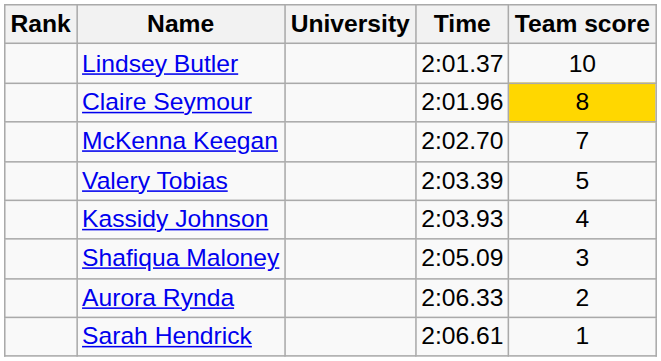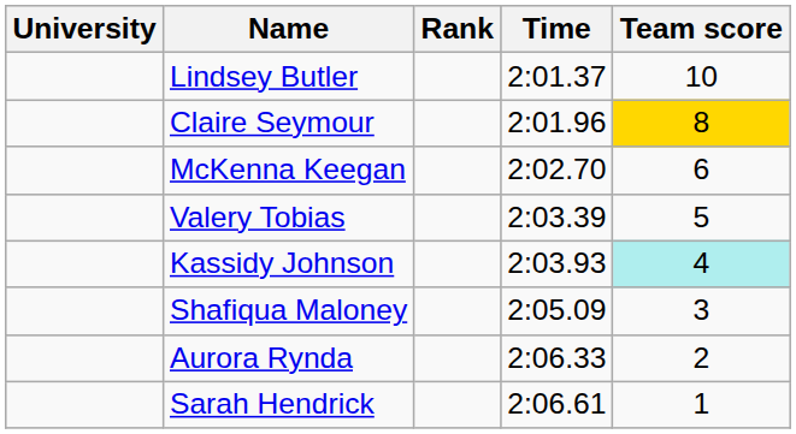 <table class="wikitable sortable" style="text-align:center">
 <tr>
+<th>University</th>
+<th>Name</th>
 <th>Rank</th>
-<th>Name</th>
-<th>University</th>
 <th>Time</th>
 <th>Team score</th>
 </tr>
 <tr>
 <td></td>
 <td align=left> <a href='#'>Lindsey Butler</a></td>
 <td></td>
 <td>2:01.37</td>
 <td>10</td>
 </tr>
 <tr>
 <td></td>
 <td align=left> <a href='#'>Claire Seymour</a></td>
 <td></td>
 <td>2:01.96</td>
 <td style="background: gold;">8</td>
 </tr>
 <tr>
 <td></td>
 <td align=left> <a href='#'>McKenna Keegan</a></td>
 <td></td>
 <td>2:02.70</td>
-<td>7</td>
+<td>6</td>
 </tr>
 <tr>
 <td></td>
 <td align=left> <a href='#'>Valery Tobias</a></td>
 <td></td>
 <td>2:03.39</td>
 <td>5</td>
 </tr>
 <tr>
 <td></td>
 <td align=left> <a href='#'>Kassidy Johnson</a></td>
 <td></td>
 <td>2:03.93</td>
-<td>4</td>
+<td style="background: paleturquoise;">4</td>
 </tr>
 <tr>
 <td></td>
 <td align=left> <a href='#'>Shafiqua Maloney</a></td>
 <td></td>
 <td>2:05.09</td>
 <td>3</td>
 </tr>
 <tr>
 <td></td>
 <td align=left> <a href='#'>Aurora Rynda</a></td>
 <td></td>
 <td>2:06.33</td>
 <td>2</td>
 </tr>
 <tr>
 <td></td>
 <td align=left> <a href='#'>Sarah Hendrick</a></td>
 <td></td>
 <td>2:06.61</td>
 <td>1</td>
 </tr>
 </table>
